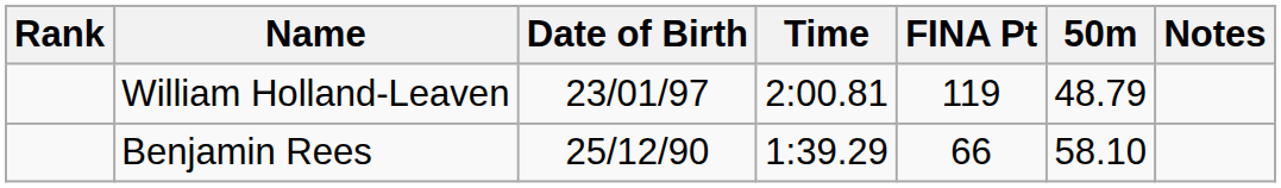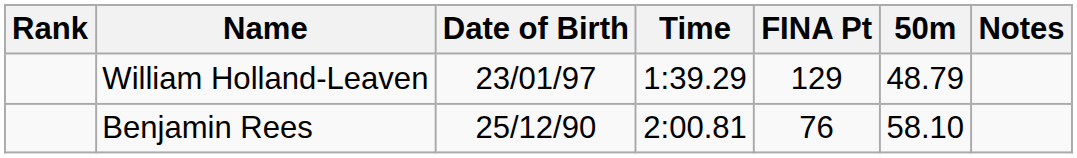 <table class="wikitable sortable" style="text-align:center">
 <tr>
 <th>Rank</th>
 <th>Name</th>
 <th>Date of Birth</th>
 <th>Time</th>
 <th>FINA Pt</th>
 <th>50m</th>
 <th>Notes</th>
 </tr>
 <tr>
 <td></td>
 <td align=left> William Holland-Leaven</td>
 <td>23/01/97</td>
-<td>2:00.81</td>
-<td>119</td>
+<td>1:39.29</td>
+<td>129</td>
 <td>48.79</td>
 <td></td>
 </tr>
 <tr>
 <td></td>
 <td align=left> Benjamin Rees</td>
 <td>25/12/90</td>
-<td>1:39.29</td>
-<td>66</td>
+<td>2:00.81</td>
+<td>76</td>
 <td>58.10</td>
 <td></td>
 </tr>
 </table>
